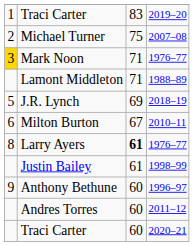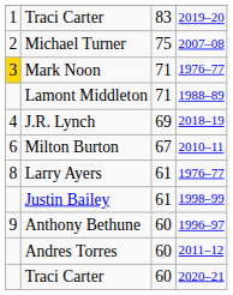 <table class="wikitable">
 <tr>
 </tr>
 <tr>
 <td>1</td>
 <td>Traci Carter</td>
 <td>83</td>
 <td style="font-size:80%;"><a href='#'>2019–20</a></td>
 </tr>
 <tr>
 <td>2</td>
 <td>Michael Turner</td>
 <td>75</td>
 <td style="font-size:80%;"><a href='#'>2007–08</a></td>
 </tr>
 <tr>
 <td style="background: gold;">3</td>
 <td>Mark Noon</td>
 <td>71</td>
 <td style="font-size:80%;"><a href='#'>1976–77</a></td>
 </tr>
 <tr>
 <td></td>
 <td>Lamont Middleton</td>
 <td>71</td>
 <td style="font-size:80%;"><a href='#'>1988–89</a></td>
 </tr>
 <tr>
-<td>5</td>
+<td>4</td>
 <td>J.R. Lynch</td>
 <td>69</td>
 <td style="font-size:80%;"><a href='#'>2018–19</a></td>
 </tr>
 <tr>
 <td>6</td>
 <td>Milton Burton</td>
 <td>67</td>
 <td style="font-size:80%;"><a href='#'>2010–11</a></td>
 </tr>
 <tr>
 <td>8</td>
 <td>Larry Ayers</td>
-<td><strong>61</strong></td>
+<td>61</td>
 <td style="font-size:80%;"><a href='#'>1976–77</a></td>
 </tr>
 <tr>
 <td></td>
 <td><a href='#'>Justin Bailey</a></td>
 <td>61</td>
 <td style="font-size:80%;"><a href='#'>1998–99</a></td>
 </tr>
 <tr>
 <td>9</td>
 <td>Anthony Bethune</td>
 <td>60</td>
 <td style="font-size:80%;"><a href='#'>1996–97</a></td>
 </tr>
 <tr>
 <td></td>
 <td>Andres Torres</td>
 <td>60</td>
 <td style="font-size:80%;"><a href='#'>2011–12</a></td>
 </tr>
 <tr>
 <td></td>
 <td>Traci Carter</td>
 <td>60</td>
 <td style="font-size:80%;"><a href='#'>2020–21</a></td>
 </tr>
 </table>
